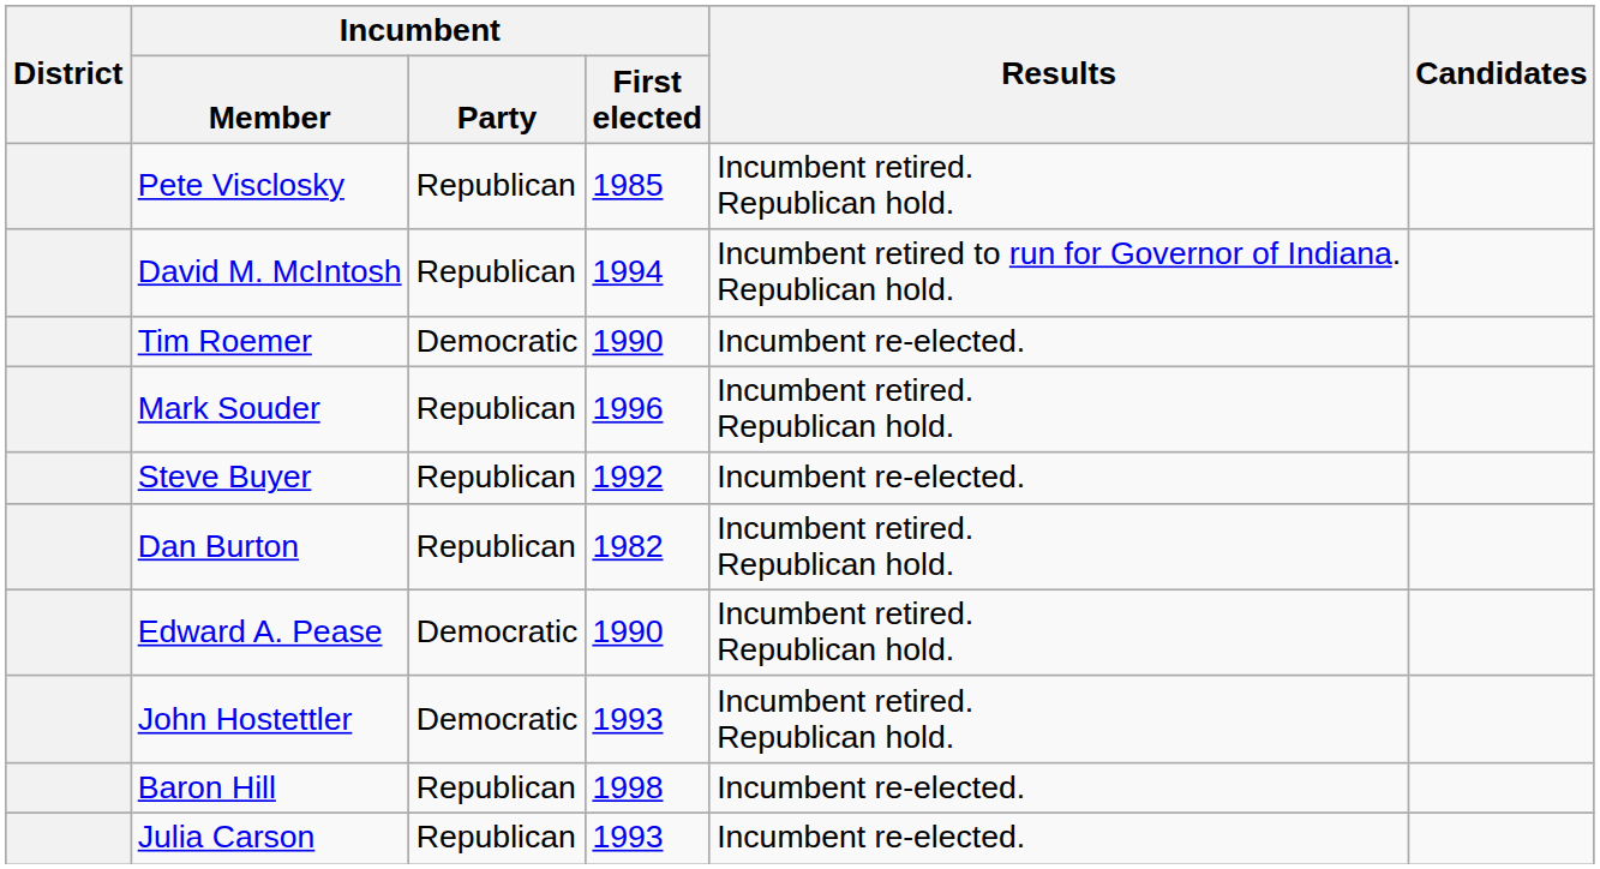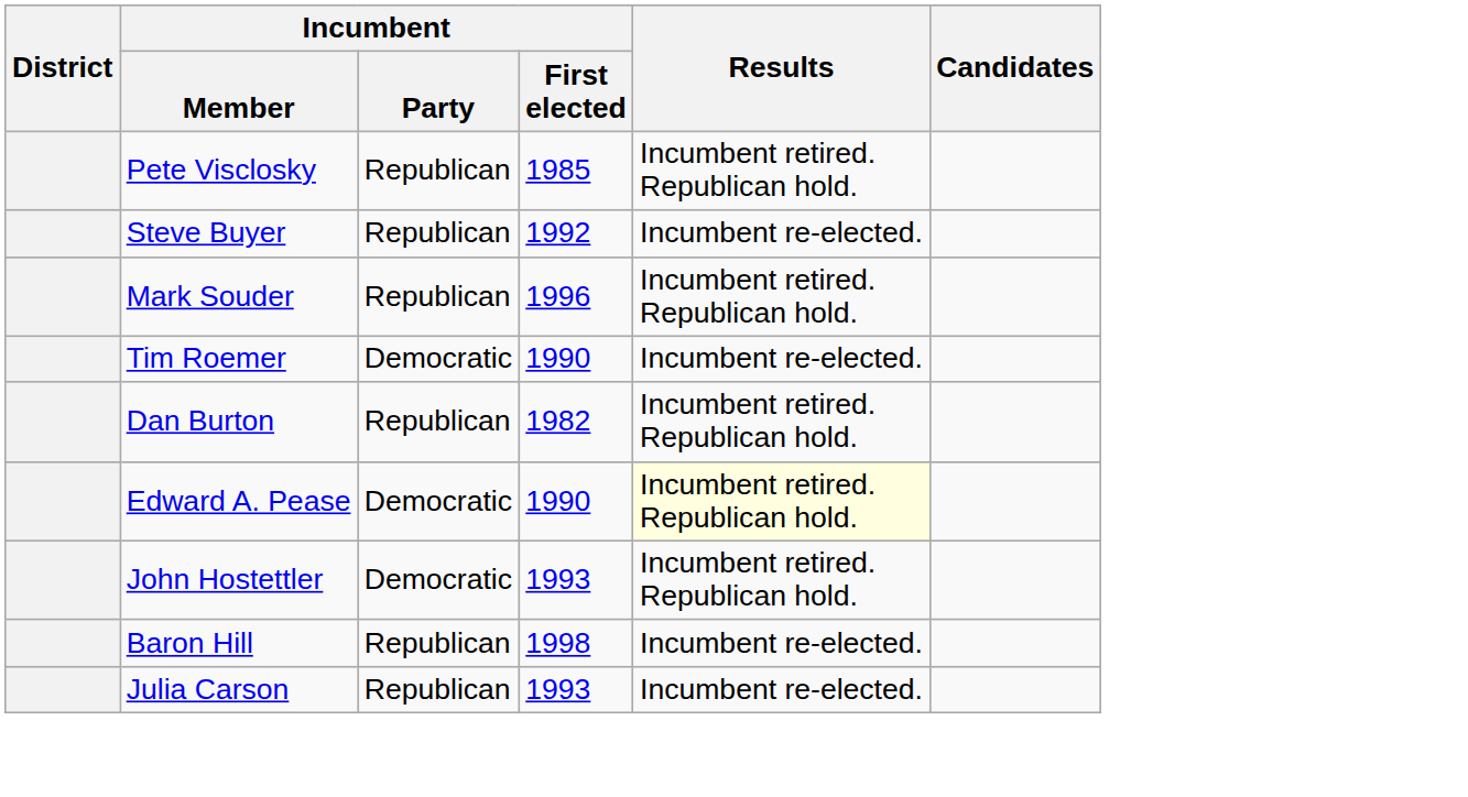 <table class="wikitable sortable">
 <tr>
 <th rowspan=2>District</th>
 <th colspan=3>Incumbent</th>
 <th rowspan=2>Results</th>
 <th rowspan=2 class="unsortable">Candidates</th>
 </tr>
 <tr valign=bottom>
 <th>Member</th>
 <th>Party</th>
 <th>First<br>elected</th>
 </tr>
 <tr>
 <th></th>
 <td><a href='#'>Pete Visclosky</a></td>
 <td>Republican</td>
 <td><a href='#'>1985</a></td>
 <td>Incumbent retired.<br>Republican hold.</td>
 <td nowrap></td>
 </tr>
 <tr>
 <th></th>
-<td><a href='#'>David M. McIntosh</a></td>
+<td><a href='#'>Steve Buyer</a></td>
 <td>Republican</td>
-<td><a href='#'>1994</a></td>
-<td>Incumbent retired to <a href='#'>run for Governor of Indiana</a>.<br>Republican hold.</td>
-<td nowrap></td>
-</tr>
-<tr>
-<th></th>
-<td><a href='#'>Tim Roemer</a></td>
-<td>Democratic</td>
-<td><a href='#'>1990</a></td>
+<td><a href='#'>1992</a></td>
 <td>Incumbent re-elected.</td>
 <td nowrap></td>
 </tr>
 <tr>
 <th></th>
 <td><a href='#'>Mark Souder</a></td>
 <td>Republican</td>
 <td><a href='#'>1996</a></td>
 <td>Incumbent retired.<br>Republican hold.</td>
 <td nowrap></td>
 </tr>
 <tr>
 <th></th>
-<td><a href='#'>Steve Buyer</a></td>
-<td>Republican</td>
-<td><a href='#'>1992</a></td>
+<td><a href='#'>Tim Roemer</a></td>
+<td>Democratic</td>
+<td><a href='#'>1990</a></td>
 <td>Incumbent re-elected.</td>
 <td nowrap></td>
 </tr>
 <tr>
 <th></th>
 <td><a href='#'>Dan Burton</a></td>
 <td>Republican</td>
 <td><a href='#'>1982</a></td>
 <td>Incumbent retired.<br>Republican hold.</td>
 <td nowrap></td>
 </tr>
 <tr>
 <th></th>
 <td><a href='#'>Edward A. Pease</a></td>
 <td>Democratic</td>
 <td><a href='#'>1990</a></td>
-<td>Incumbent retired.<br>Republican hold.</td>
+<td style="background: lightyellow;">Incumbent retired.<br>Republican hold.</td>
 <td nowrap></td>
 </tr>
 <tr>
 <th></th>
 <td><a href='#'>John Hostettler</a></td>
 <td>Democratic</td>
 <td><a href='#'>1993</a></td>
 <td>Incumbent retired.<br>Republican hold.</td>
 <td nowrap></td>
 </tr>
 <tr>
 <th></th>
 <td><a href='#'>Baron Hill</a></td>
 <td>Republican</td>
 <td><a href='#'>1998</a></td>
 <td>Incumbent re-elected.</td>
 <td nowrap></td>
 </tr>
 <tr>
 <th></th>
 <td><a href='#'>Julia Carson</a></td>
 <td>Republican</td>
 <td><a href='#'>1993</a></td>
 <td>Incumbent re-elected.</td>
 <td nowrap></td>
 </tr>
 </table>
